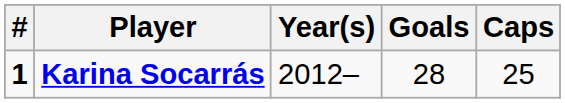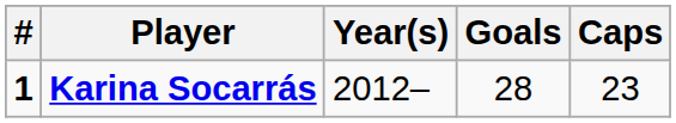 <table class="wikitable sortable">
 <tr>
 <th width =>#</th>
 <th width =>Player</th>
 <th width =>Year(s)</th>
 <th width =>Goals</th>
 <th width =>Caps</th>
 </tr>
 <tr>
 <td align=center><strong>1</strong></td>
 <td><strong><a href='#'>Karina Socarrás</a></strong></td>
 <td>2012–</td>
 <td align=center>28</td>
-<td align=center>25<br></td>
+<td align=center>23<br></td>
 </tr>
 </table>
